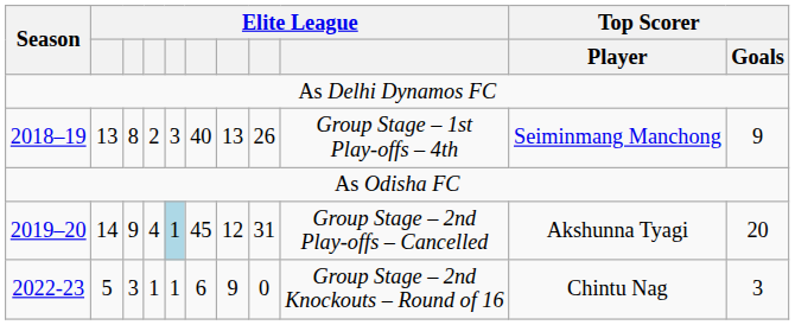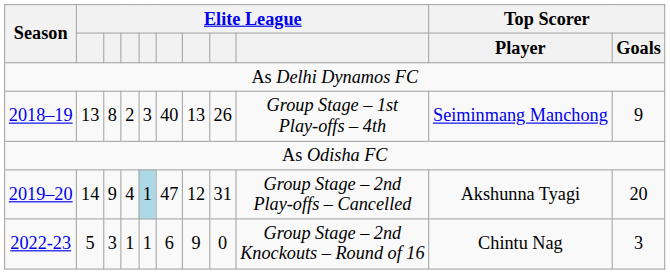 <table class="wikitable sortable" style="text-align: center">
 <tr>
 <th scope="col" rowspan="2">Season</th>
 <th colspan=8 class="unsortable"><a href='#'>Elite League</a></th>
 <th scope="col" colspan=3 class="unsortable">Top Scorer</th>
 </tr>
 <tr>
 <th></th>
 <th></th>
 <th></th>
 <th></th>
 <th></th>
 <th></th>
 <th></th>
 <th></th>
 <th class="unsortable">Player</th>
 <th class="unsortable">Goals</th>
 </tr>
 <tr>
 <td colspan="12">As <em>Delhi Dynamos FC</em></td>
 </tr>
 <tr>
 <td><a href='#'>2018–19</a></td>
 <td>13</td>
 <td>8</td>
 <td>2</td>
 <td>3</td>
 <td>40</td>
 <td>13</td>
 <td>26</td>
 <td><em>Group Stage – 1st</em> <br> <em>Play-offs – 4th</em></td>
 <td> <a href='#'>Seiminmang Manchong</a></td>
 <td>9</td>
 </tr>
 <tr>
 <td colspan="12">As <em>Odisha FC</em></td>
 </tr>
 <tr>
 <td><a href='#'>2019–20</a></td>
 <td>14</td>
 <td>9</td>
 <td>4</td>
 <td style="background: lightblue;">1</td>
-<td>45</td>
+<td>47</td>
 <td>12</td>
 <td>31</td>
 <td><em>Group Stage – 2nd</em> <br> <em>Play-offs – Cancelled</em></td>
 <td> Akshunna Tyagi</td>
 <td>20</td>
 </tr>
 <tr>
 <td><a href='#'>2022-23</a></td>
 <td>5</td>
 <td>3</td>
 <td>1</td>
 <td>1</td>
 <td>6</td>
 <td>9</td>
 <td>0</td>
 <td><em>Group Stage – 2nd</em> <br> <em>Knockouts – Round of 16</em></td>
 <td> Chintu Nag</td>
 <td>3</td>
 </tr>
 </table>
